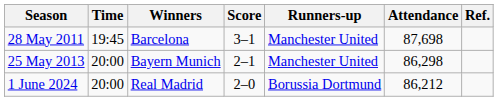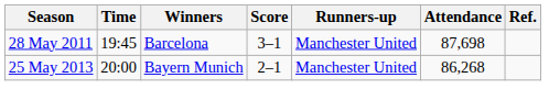 <table class="wikitable">
 <tr>
 <th>Season</th>
 <th>Time</th>
 <th>Winners</th>
 <th>Score</th>
 <th>Runners-up</th>
 <th>Attendance</th>
 <th>Ref.</th>
 </tr>
 <tr>
 <td><a href='#'>28 May 2011</a></td>
 <td>19:45</td>
 <td> <a href='#'>Barcelona</a></td>
 <td style="text-align:center">3–1</td>
 <td> <a href='#'>Manchester United</a></td>
 <td style="text-align:center">87,698</td>
 <td></td>
 </tr>
 <tr>
 <td><a href='#'>25 May 2013</a></td>
 <td>20:00</td>
 <td> <a href='#'>Bayern Munich</a></td>
 <td style="text-align:center">2–1</td>
 <td> <a href='#'>Manchester United</a></td>
-<td style="text-align:center">86,298</td>
-<td></td>
-</tr>
-<tr>
-<td><a href='#'>1 June 2024</a></td>
-<td>20:00</td>
-<td> <a href='#'>Real Madrid</a></td>
-<td style="text-align:center">2–0</td>
-<td> <a href='#'>Borussia Dortmund</a></td>
-<td style="text-align:center">86,212</td>
+<td style="text-align:center">86,268</td>
 <td></td>
 </tr>
 </table>
